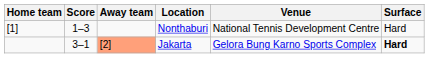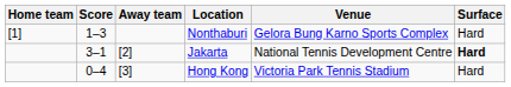 <table class="wikitable">
 <tr>
 <th>Home team</th>
 <th>Score</th>
 <th>Away team</th>
 <th>Location</th>
 <th>Venue</th>
 <th>Surface</th>
 </tr>
 <tr>
 <td><strong></strong> [1]</td>
 <td style="text-align:center;">1–3</td>
 <td></td>
 <td><a href='#'>Nonthaburi</a></td>
-<td>National Tennis Development Centre</td>
+<td><a href='#'>Gelora Bung Karno Sports Complex</a></td>
 <td>Hard</td>
 </tr>
 <tr>
 <td></td>
 <td style="text-align:center;">3–1</td>
-<td style="background: lightsalmon;"><strong></strong> [2]</td>
+<td><strong></strong> [2]</td>
 <td><a href='#'>Jakarta</a></td>
-<td><a href='#'>Gelora Bung Karno Sports Complex</a></td>
+<td>National Tennis Development Centre</td>
 <td><strong>Hard</strong></td>
 </tr>
+<tr>
+<td></td>
+<td style="text-align:center;">0–4</td>
+<td><strong></strong> [3]</td>
+<td><a href='#'>Hong Kong</a></td>
+<td><a href='#'>Victoria Park Tennis Stadium</a></td>
+<td>Hard</td>
+</tr>
 </table>
